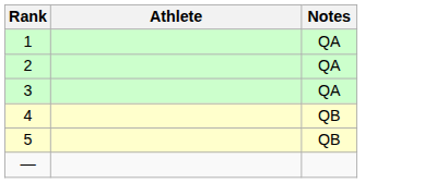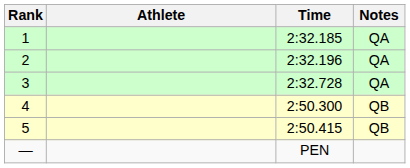 <table class=wikitable style="text-align:center">
 <tr>
 <th width=40>Rank</th>
 <th width=250>Athlete</th>
+<th width=80>Time</th>
 <th width=50>Notes</th>
 </tr>
 <tr bgcolor="ccffcc">
 <td>1</td>
 <td align=left></td>
+<td>2:32.185</td>
 <td>QA</td>
 </tr>
 <tr bgcolor="ccffcc">
 <td>2</td>
 <td align=left></td>
+<td>2:32.196</td>
 <td>QA</td>
 </tr>
 <tr bgcolor="ccffcc">
 <td>3</td>
 <td align=left></td>
+<td>2:32.728</td>
 <td>QA</td>
 </tr>
 <tr bgcolor="ffffcc">
 <td>4</td>
 <td align=left></td>
+<td>2:50.300</td>
 <td>QB</td>
 </tr>
 <tr bgcolor="ffffcc">
 <td>5</td>
 <td align=left></td>
+<td>2:50.415</td>
 <td>QB</td>
 </tr>
 <tr>
 <td>—</td>
 <td align=left></td>
+<td>PEN</td>
 <td></td>
 </tr>
 </table>
